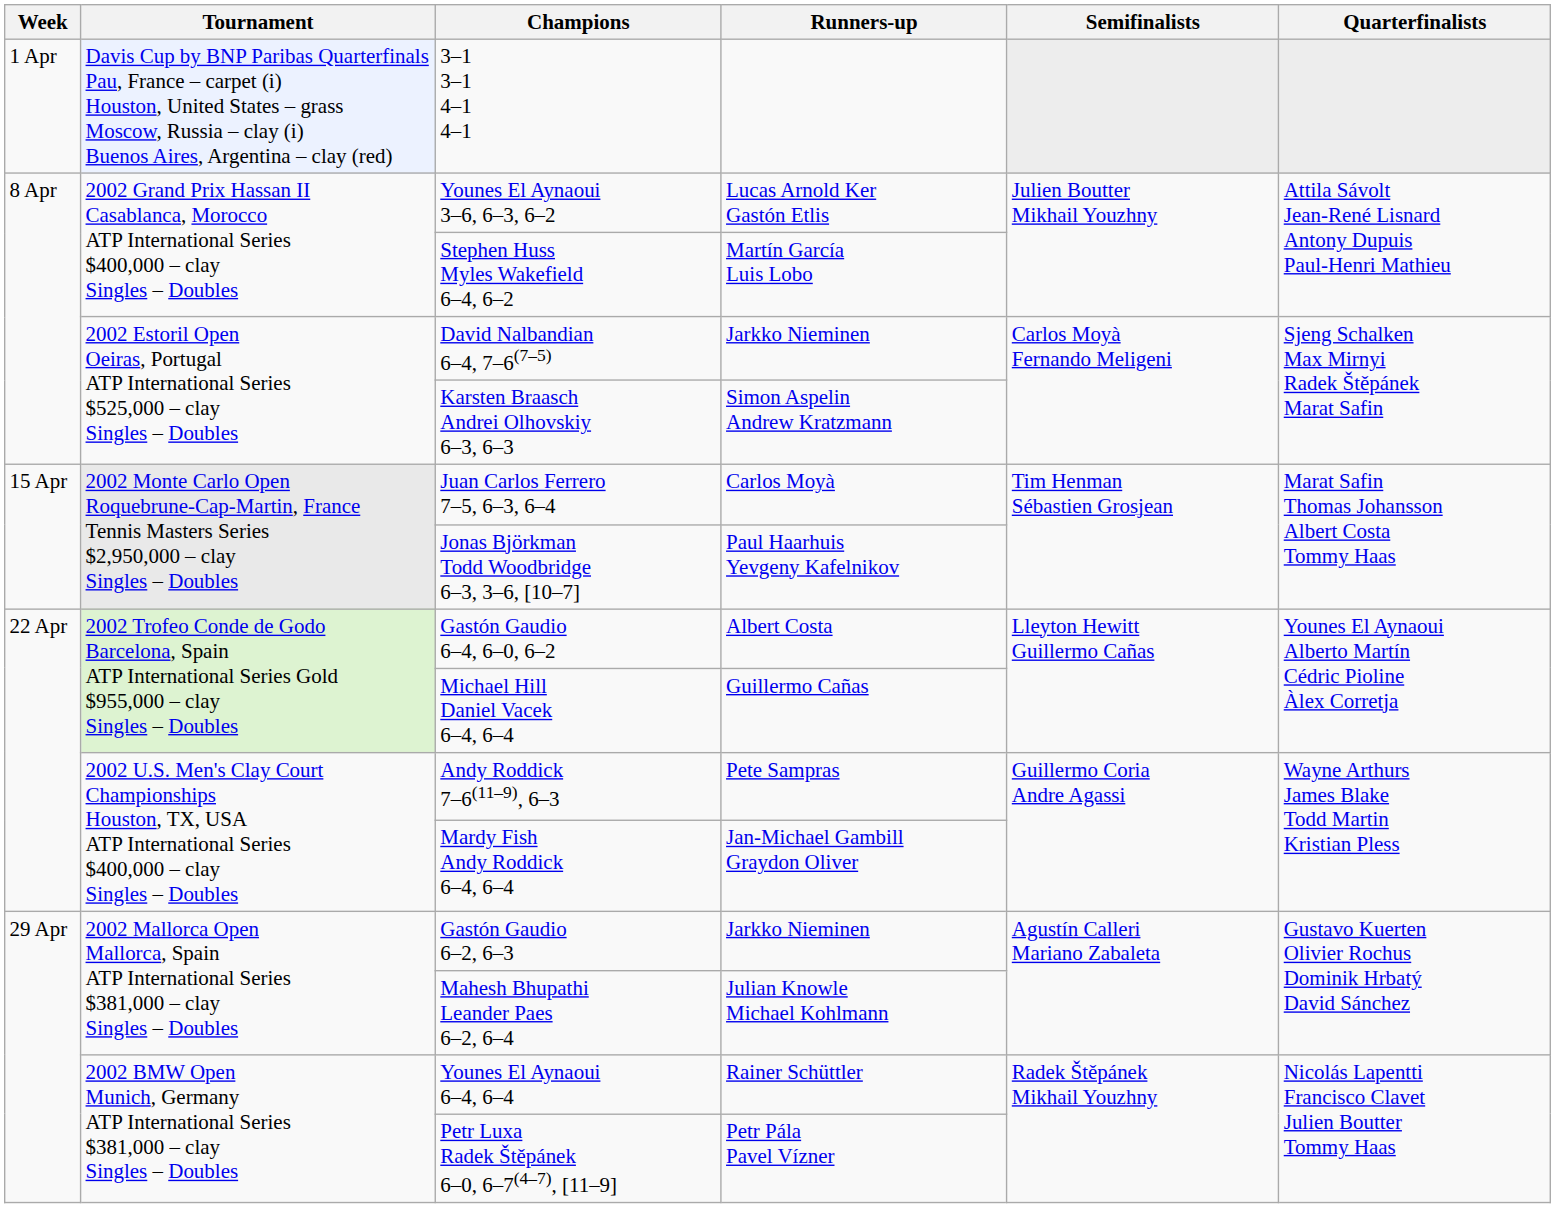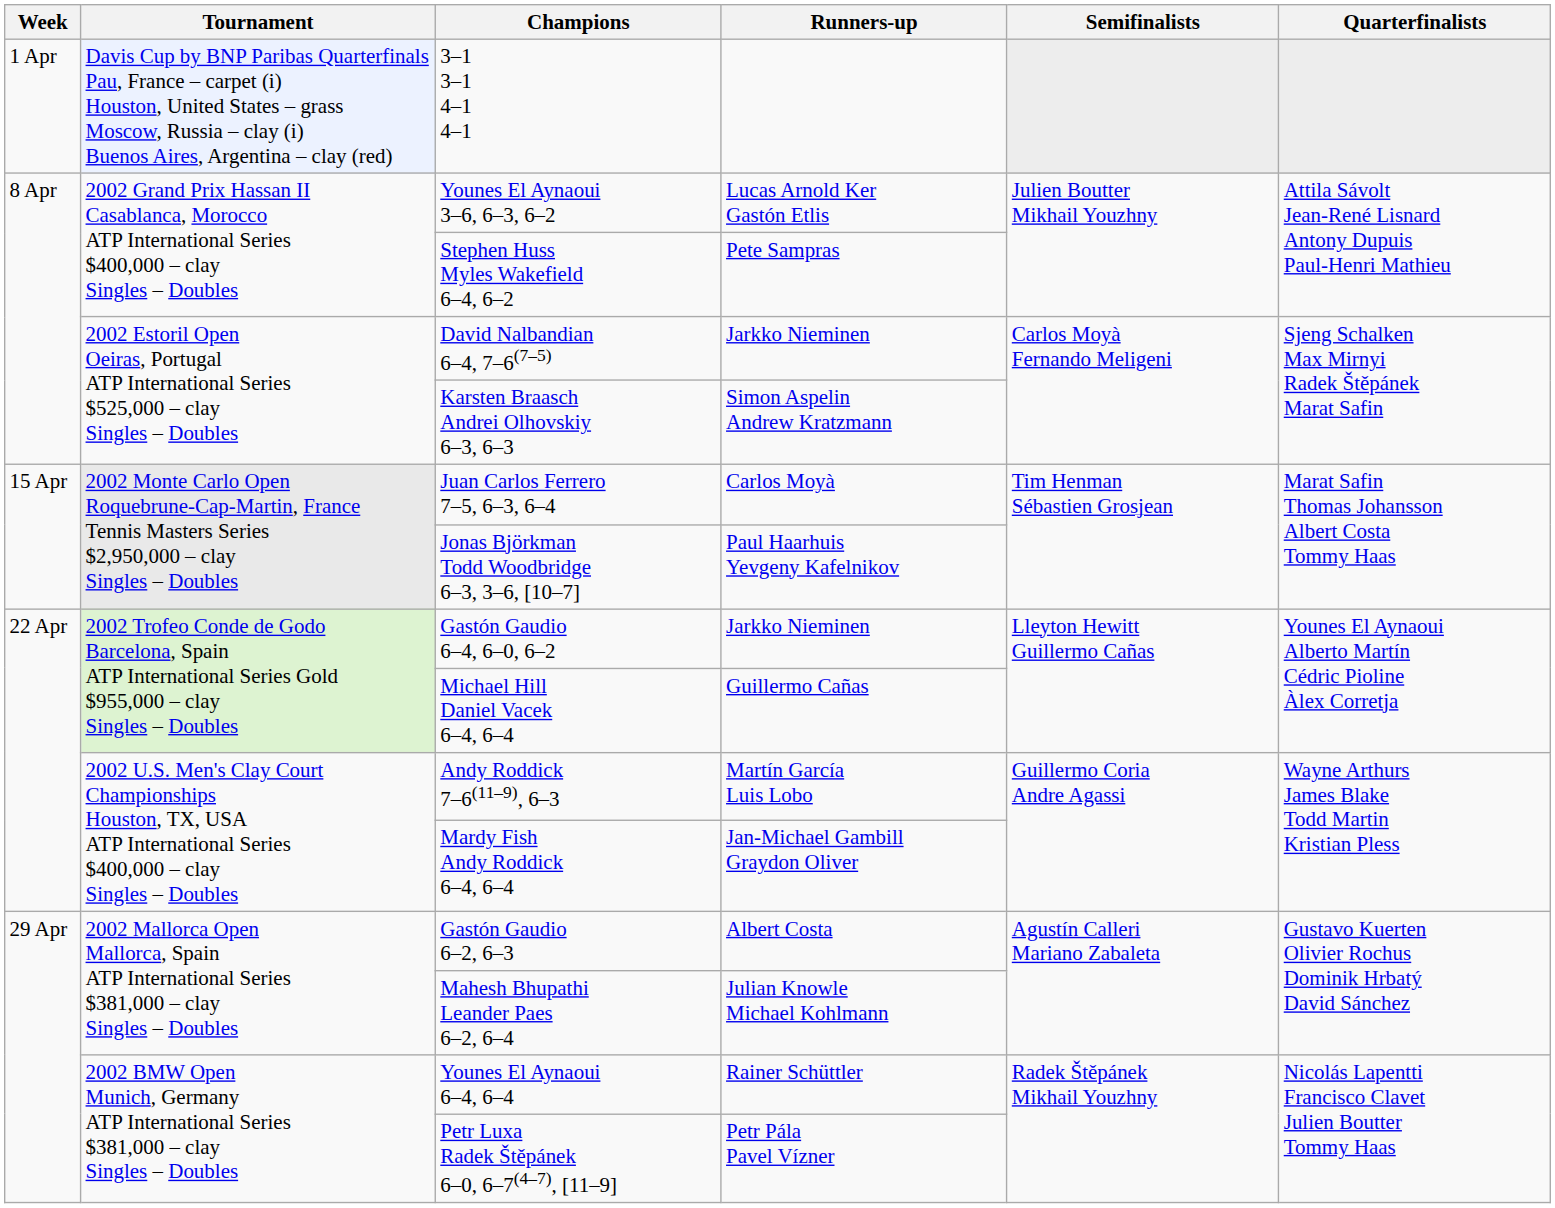 <table class=wikitable style=font-size:95%>
 <tr>
 <th style="width:48px;">Week</th>
 <th style="width:250px;">Tournament</th>
 <th style="width:200px;">Champions</th>
 <th style="width:200px;">Runners-up</th>
 <th style="width:190px;">Semifinalists</th>
 <th style="width:190px;">Quarterfinalists</th>
 </tr>
 <tr valign=top>
 <td>1 Apr</td>
 <td style="background:#ECF2FF;"><a href='#'>Davis Cup by BNP Paribas Quarterfinals</a><br><a href='#'>Pau</a>, France – carpet (i)<br><a href='#'>Houston</a>, United States – grass <br><a href='#'>Moscow</a>, Russia – clay (i) <br><a href='#'>Buenos Aires</a>, Argentina – clay (red)</td>
 <td> 3–1<br> 3–1<br> 4–1<br> 4–1</td>
 <td><br><br><br></td>
 <td bgcolor=#ededed></td>
 <td bgcolor=#ededed></td>
 </tr>
 <tr valign=top>
 <td rowspan=4>8 Apr</td>
 <td rowspan=2><a href='#'>2002 Grand Prix Hassan II</a><br> <a href='#'>Casablanca</a>, <a href='#'>Morocco</a><br>ATP International Series<br>$400,000 – clay <br> <a href='#'>Singles</a> – <a href='#'>Doubles</a></td>
 <td> <a href='#'>Younes El Aynaoui</a> <br>3–6, 6–3, 6–2</td>
 <td> <a href='#'>Lucas Arnold Ker</a><br> <a href='#'>Gastón Etlis</a></td>
 <td rowspan=2> <a href='#'>Julien Boutter</a> <br> <a href='#'>Mikhail Youzhny</a></td>
 <td rowspan=2> <a href='#'>Attila Sávolt</a> <br>  <a href='#'>Jean-René Lisnard</a> <br> <a href='#'>Antony Dupuis</a>  <br>  <a href='#'>Paul-Henri Mathieu</a></td>
 </tr>
 <tr valign=top>
 <td> <a href='#'>Stephen Huss</a><br> <a href='#'>Myles Wakefield</a><br> 6–4, 6–2</td>
-<td> <a href='#'>Martín García</a><br> <a href='#'>Luis Lobo</a></td>
+<td> <a href='#'>Pete Sampras</a></td>
 </tr>
 <tr valign=top>
 <td rowspan=2><a href='#'>2002 Estoril Open</a><br> <a href='#'>Oeiras</a>, Portugal<br>ATP International Series<br>$525,000 – clay <br> <a href='#'>Singles</a> – <a href='#'>Doubles</a></td>
 <td> <a href='#'>David Nalbandian</a> <br>6–4, 7–6<sup>(7–5)</sup></td>
 <td> <a href='#'>Jarkko Nieminen</a></td>
 <td rowspan=2> <a href='#'>Carlos Moyà</a> <br> <a href='#'>Fernando Meligeni</a></td>
 <td rowspan=2> <a href='#'>Sjeng Schalken</a> <br>  <a href='#'>Max Mirnyi</a> <br> <a href='#'>Radek Štěpánek</a>  <br>  <a href='#'>Marat Safin</a></td>
 </tr>
 <tr valign=top>
 <td> <a href='#'>Karsten Braasch</a><br> <a href='#'>Andrei Olhovskiy</a><br> 6–3, 6–3</td>
 <td> <a href='#'>Simon Aspelin</a><br> <a href='#'>Andrew Kratzmann</a></td>
 </tr>
 <tr valign=top>
 <td rowspan=2>15 Apr</td>
 <td bgcolor=#E9E9E9 rowspan=2><a href='#'>2002 Monte Carlo Open</a><br> <a href='#'>Roquebrune-Cap-Martin</a>, <a href='#'>France</a><br>Tennis Masters Series<br>$2,950,000 – clay <br> <a href='#'>Singles</a> – <a href='#'>Doubles</a></td>
 <td> <a href='#'>Juan Carlos Ferrero</a> <br>7–5, 6–3, 6–4</td>
 <td> <a href='#'>Carlos Moyà</a></td>
 <td rowspan=2> <a href='#'>Tim Henman</a> <br> <a href='#'>Sébastien Grosjean</a></td>
 <td rowspan=2> <a href='#'>Marat Safin</a> <br>  <a href='#'>Thomas Johansson</a> <br> <a href='#'>Albert Costa</a>  <br>  <a href='#'>Tommy Haas</a></td>
 </tr>
 <tr valign=top>
 <td> <a href='#'>Jonas Björkman</a><br> <a href='#'>Todd Woodbridge</a><br> 6–3, 3–6, [10–7]</td>
 <td> <a href='#'>Paul Haarhuis</a><br> <a href='#'>Yevgeny Kafelnikov</a></td>
 </tr>
 <tr valign=top>
 <td rowspan=4>22 Apr</td>
 <td bgcolor=#DDF3D1 rowspan=2><a href='#'>2002 Trofeo Conde de Godo</a><br> <a href='#'>Barcelona</a>, Spain<br>ATP International Series Gold<br>$955,000 – clay <br> <a href='#'>Singles</a> – <a href='#'>Doubles</a></td>
 <td> <a href='#'>Gastón Gaudio</a> <br>6–4, 6–0, 6–2</td>
-<td> <a href='#'>Albert Costa</a></td>
+<td> <a href='#'>Jarkko Nieminen</a></td>
 <td rowspan=2> <a href='#'>Lleyton Hewitt</a> <br> <a href='#'>Guillermo Cañas</a></td>
 <td rowspan=2> <a href='#'>Younes El Aynaoui</a> <br>  <a href='#'>Alberto Martín</a> <br> <a href='#'>Cédric Pioline</a>  <br>  <a href='#'>Àlex Corretja</a></td>
 </tr>
 <tr valign=top>
 <td> <a href='#'>Michael Hill</a><br> <a href='#'>Daniel Vacek</a><br> 6–4, 6–4</td>
 <td> <a href='#'>Guillermo Cañas</a></td>
 </tr>
 <tr valign=top>
 <td rowspan=2><a href='#'>2002 U.S. Men's Clay Court Championships</a><br> <a href='#'>Houston</a>, TX, USA<br>ATP International Series<br>$400,000 – clay <br> <a href='#'>Singles</a> – <a href='#'>Doubles</a></td>
 <td> <a href='#'>Andy Roddick</a> <br>7–6<sup>(11–9)</sup>, 6–3</td>
-<td> <a href='#'>Pete Sampras</a></td>
+<td> <a href='#'>Martín García</a><br> <a href='#'>Luis Lobo</a></td>
 <td rowspan=2> <a href='#'>Guillermo Coria</a> <br> <a href='#'>Andre Agassi</a></td>
 <td rowspan=2> <a href='#'>Wayne Arthurs</a> <br>  <a href='#'>James Blake</a> <br> <a href='#'>Todd Martin</a>  <br>  <a href='#'>Kristian Pless</a></td>
 </tr>
 <tr valign=top>
 <td> <a href='#'>Mardy Fish</a><br> <a href='#'>Andy Roddick</a><br> 6–4, 6–4</td>
 <td> <a href='#'>Jan-Michael Gambill</a><br> <a href='#'>Graydon Oliver</a></td>
 </tr>
 <tr valign=top>
 <td rowspan=4>29 Apr</td>
 <td rowspan=2><a href='#'>2002 Mallorca Open</a><br> <a href='#'>Mallorca</a>, Spain<br>ATP International Series<br>$381,000 – clay <br> <a href='#'>Singles</a> – <a href='#'>Doubles</a></td>
 <td> <a href='#'>Gastón Gaudio</a> <br>6–2, 6–3</td>
-<td> <a href='#'>Jarkko Nieminen</a></td>
+<td> <a href='#'>Albert Costa</a></td>
 <td rowspan=2> <a href='#'>Agustín Calleri</a> <br> <a href='#'>Mariano Zabaleta</a></td>
 <td rowspan=2> <a href='#'>Gustavo Kuerten</a> <br>  <a href='#'>Olivier Rochus</a> <br> <a href='#'>Dominik Hrbatý</a>  <br>  <a href='#'>David Sánchez</a></td>
 </tr>
 <tr valign=top>
 <td> <a href='#'>Mahesh Bhupathi</a><br> <a href='#'>Leander Paes</a><br> 6–2, 6–4</td>
 <td> <a href='#'>Julian Knowle</a><br> <a href='#'>Michael Kohlmann</a></td>
 </tr>
 <tr valign=top>
 <td rowspan=2><a href='#'>2002 BMW Open</a><br> <a href='#'>Munich</a>, Germany<br>ATP International Series<br>$381,000 – clay <br> <a href='#'>Singles</a> – <a href='#'>Doubles</a></td>
 <td> <a href='#'>Younes El Aynaoui</a> <br>6–4, 6–4</td>
 <td> <a href='#'>Rainer Schüttler</a></td>
 <td rowspan=2> <a href='#'>Radek Štěpánek</a> <br> <a href='#'>Mikhail Youzhny</a></td>
 <td rowspan=2> <a href='#'>Nicolás Lapentti</a> <br>  <a href='#'>Francisco Clavet</a> <br> <a href='#'>Julien Boutter</a>  <br>  <a href='#'>Tommy Haas</a></td>
 </tr>
 <tr valign=top>
 <td> <a href='#'>Petr Luxa</a><br> <a href='#'>Radek Štěpánek</a><br> 6–0, 6–7<sup>(4–7)</sup>, [11–9]</td>
 <td> <a href='#'>Petr Pála</a><br> <a href='#'>Pavel Vízner</a></td>
 </tr>
 </table>
